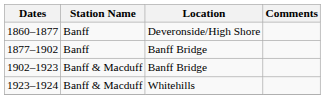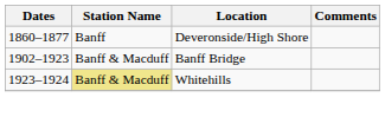 <table class="wikitable">
 <tr>
 <th>Dates</th>
 <th>Station Name</th>
 <th>Location</th>
 <th>Comments</th>
 </tr>
 <tr>
 <td>1860–1877</td>
 <td>Banff</td>
 <td>Deveronside/High Shore</td>
 <td></td>
 </tr>
 <tr>
-<td>1877–1902</td>
-<td>Banff</td>
-<td>Banff Bridge</td>
-<td></td>
-</tr>
-<tr>
 <td>1902–1923</td>
 <td>Banff & Macduff</td>
 <td>Banff Bridge</td>
 <td></td>
 </tr>
 <tr>
 <td>1923–1924</td>
-<td>Banff & Macduff</td>
+<td style="background: khaki;">Banff & Macduff</td>
 <td>Whitehills</td>
 <td></td>
 </tr>
 <tr>
 </tr>
 </table>
